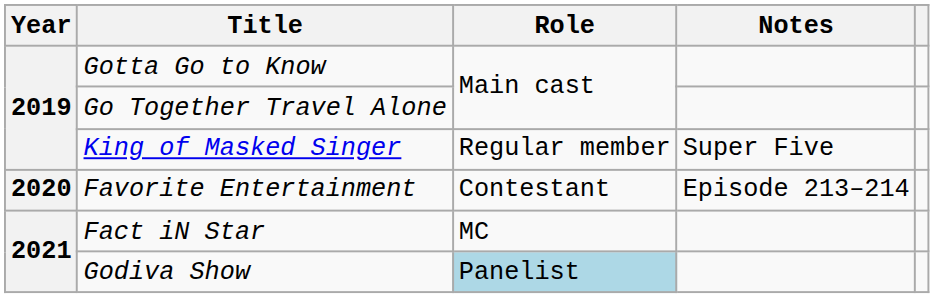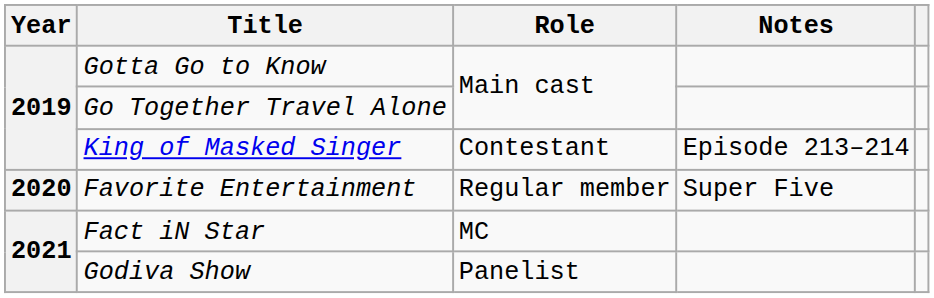 <table class="wikitable plainrowheaders sortable">
 <tr>
 <th scope="col">Year</th>
 <th scope="col">Title</th>
 <th scope="col">Role</th>
 <th scope="col">Notes</th>
 <th scope="col" class="unsortable"></th>
 </tr>
 <tr>
 <th scope="row" rowspan="3">2019</th>
 <td><em>Gotta Go to Know</em></td>
 <td rowspan="2">Main cast</td>
 <td></td>
 <td style="text-align:center"></td>
 </tr>
 <tr>
 <td><em>Go Together Travel Alone</em></td>
 <td></td>
 <td style="text-align:center"></td>
 </tr>
 <tr>
 <td><em><a href='#'>King of Masked Singer</a></em></td>
-<td>Regular member</td>
-<td>Super Five</td>
+<td>Contestant</td>
+<td>Episode 213–214</td>
 <td style="text-align:center"></td>
 </tr>
 <tr>
 <th scope="row">2020</th>
 <td><em>Favorite Entertainment</em></td>
-<td>Contestant</td>
-<td>Episode 213–214</td>
+<td>Regular member</td>
+<td>Super Five</td>
 <td style="text-align:center"></td>
 </tr>
 <tr>
 <th scope="row" rowspan="2">2021</th>
 <td><em>Fact iN Star</em></td>
 <td>MC</td>
 <td></td>
 <td style="text-align:center"></td>
 </tr>
 <tr>
 <td><em>Godiva Show</em></td>
-<td style="background: lightblue;">Panelist</td>
+<td>Panelist</td>
 <td></td>
 <td style="text-align:center"></td>
 </tr>
 </table>
